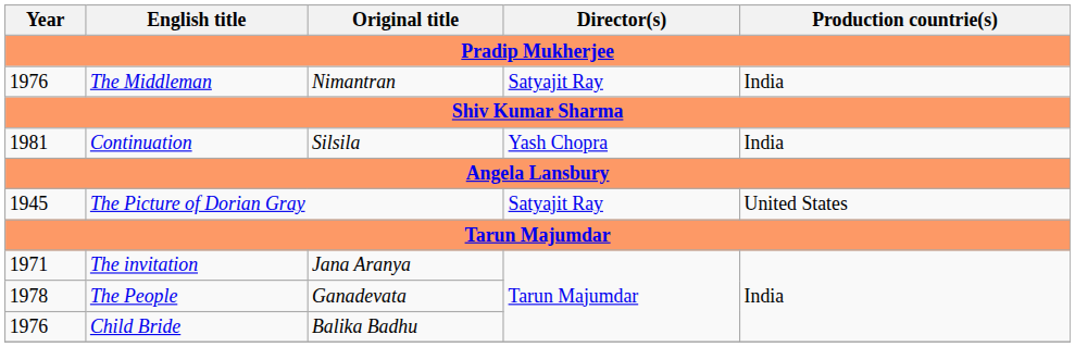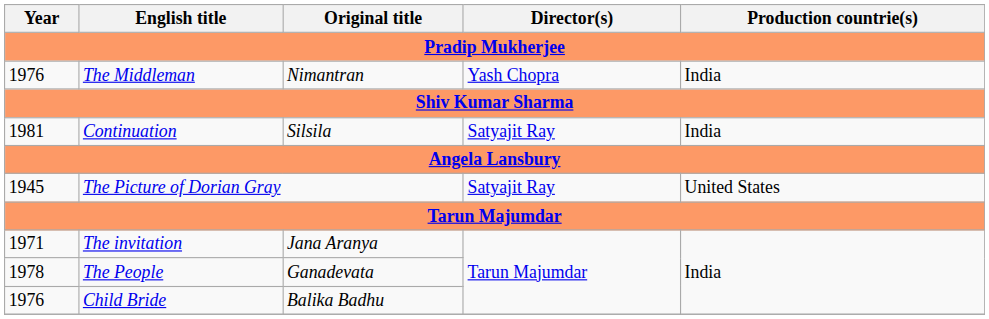 <table class="sortable wikitable" style="width:100%; margin-bottom:4px" cellpadding="5">
 <tr>
 <th scope="col">Year</th>
 <th scope="col">English title</th>
 <th scope="col">Original title</th>
 <th scope="col">Director(s)</th>
 <th scope="col">Production countrie(s)</th>
 </tr>
 <tr>
 <th colspan="5" style="background:#FD9966"><a href='#'>Pradip Mukherjee</a></th>
 </tr>
 <tr>
 <td>1976</td>
 <td><em><a href='#'>The Middleman</a></em></td>
 <td><em>Nimantran</em></td>
-<td><a href='#'>Satyajit Ray</a></td>
+<td><a href='#'>Yash Chopra</a></td>
 <td>India</td>
 </tr>
 <tr>
 <th colspan="5" style="background:#FD9966"><a href='#'>Shiv Kumar Sharma</a></th>
 </tr>
 <tr>
 <td>1981</td>
 <td><em><a href='#'>Continuation</a></em></td>
 <td><em>Silsila</em></td>
-<td><a href='#'>Yash Chopra</a></td>
+<td><a href='#'>Satyajit Ray</a></td>
 <td>India</td>
 </tr>
 <tr>
 <th colspan="5" style="background:#FD9966"><a href='#'>Angela Lansbury</a></th>
 </tr>
 <tr>
 <td>1945</td>
 <td colspan="2"><em><a href='#'>The Picture of Dorian Gray</a></em></td>
 <td><a href='#'>Satyajit Ray</a></td>
 <td>United States</td>
 </tr>
 <tr>
 <th colspan="5" style="background:#FD9966"><a href='#'>Tarun Majumdar</a></th>
 </tr>
 <tr>
 <td>1971</td>
 <td><em><a href='#'>The invitation</a></em></td>
 <td><em>Jana Aranya</em></td>
 <td rowspan=3><a href='#'>Tarun Majumdar</a></td>
 <td rowspan=3>India</td>
 </tr>
 <tr>
 <td>1978</td>
 <td><em><a href='#'>The People</a></em></td>
 <td><em>Ganadevata</em></td>
 </tr>
 <tr>
 <td>1976</td>
 <td><em><a href='#'>Child Bride</a></em></td>
 <td><em>Balika Badhu</em></td>
 </tr>
 <tr>
 </tr>
 </table>
